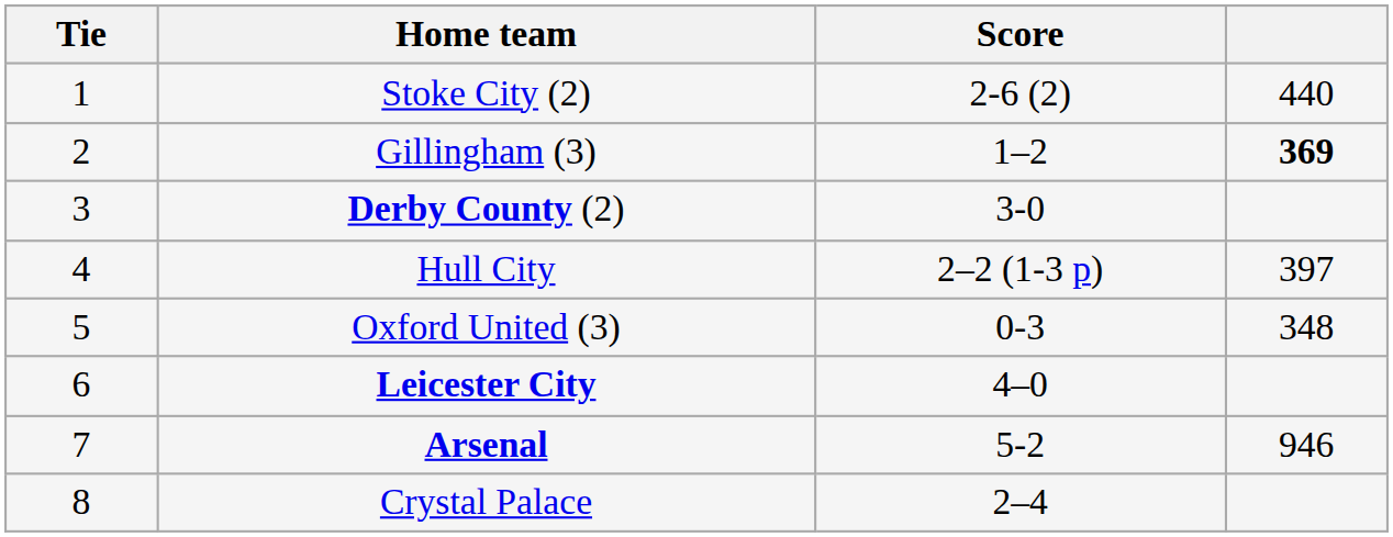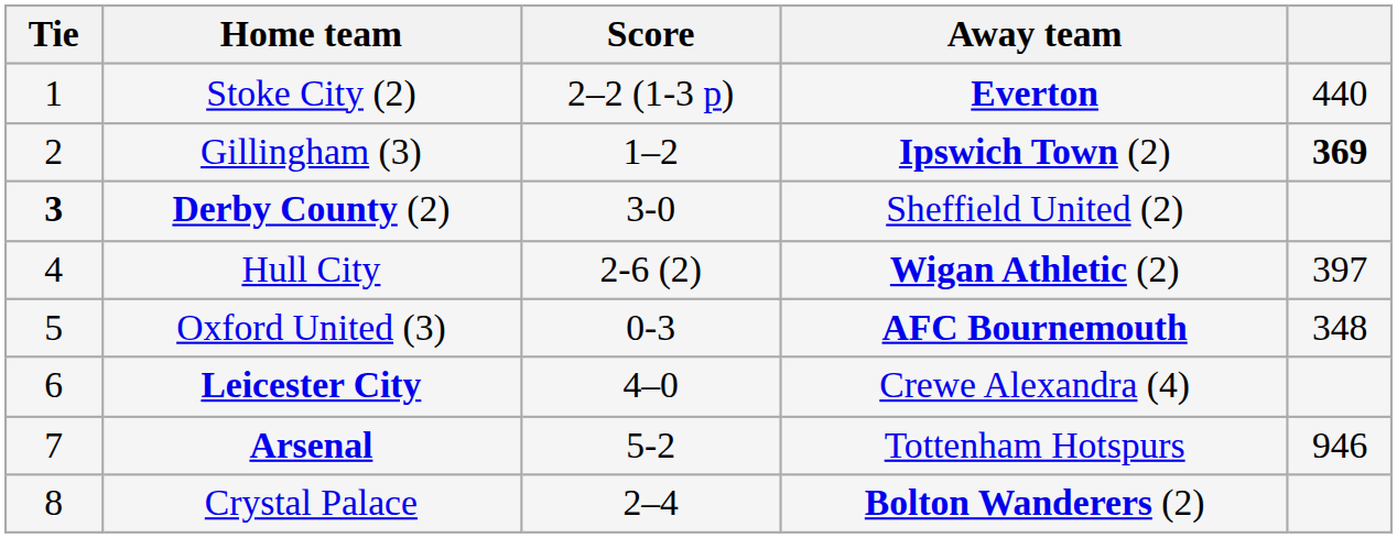 <table class="wikitable" style="width: 600px; background:WhiteSmoke; text-align:center; font-size:100%">
 <tr>
 <th>Tie</th>
 <th>Home team</th>
 <th>Score</th>
+<th>Away team</th>
 <th></th>
 </tr>
 <tr>
 <td>1</td>
 <td><a href='#'>Stoke City</a> (2)</td>
-<td>2-6 (2)</td>
+<td>2–2 (1-3 <a href='#'>p</a>)</td>
+<td><strong><a href='#'>Everton</a></strong></td>
 <td>440</td>
 </tr>
 <tr>
 <td>2</td>
 <td><a href='#'>Gillingham</a> (3)</td>
 <td>1–2</td>
+<td><strong><a href='#'>Ipswich Town</a></strong> (2)</td>
 <td><strong>369</strong></td>
 </tr>
 <tr>
-<td>3</td>
+<td><strong>3</strong></td>
 <td><strong><a href='#'>Derby County</a></strong> (2)</td>
 <td>3-0</td>
+<td><a href='#'>Sheffield United</a> (2)</td>
 <td></td>
 </tr>
 <tr>
 <td>4</td>
 <td><a href='#'>Hull City</a></td>
-<td>2–2 (1-3 <a href='#'>p</a>)</td>
+<td>2-6 (2)</td>
+<td><strong><a href='#'>Wigan Athletic</a></strong> (2)</td>
 <td>397</td>
 </tr>
 <tr>
 <td>5</td>
 <td><a href='#'>Oxford United</a> (3)</td>
 <td>0-3</td>
+<td><strong><a href='#'>AFC Bournemouth</a></strong></td>
 <td>348</td>
 </tr>
 <tr>
 <td>6</td>
 <td><strong><a href='#'>Leicester City</a></strong></td>
 <td>4–0</td>
+<td><a href='#'>Crewe Alexandra</a> (4)</td>
 <td></td>
 </tr>
 <tr>
 <td>7</td>
 <td><strong><a href='#'>Arsenal</a></strong></td>
 <td>5-2</td>
+<td><a href='#'>Tottenham Hotspurs</a></td>
 <td>946</td>
 </tr>
 <tr>
 <td>8</td>
 <td><a href='#'>Crystal Palace</a></td>
 <td>2–4</td>
+<td><strong><a href='#'>Bolton Wanderers</a></strong> (2)</td>
 <td></td>
 </tr>
 </table>
